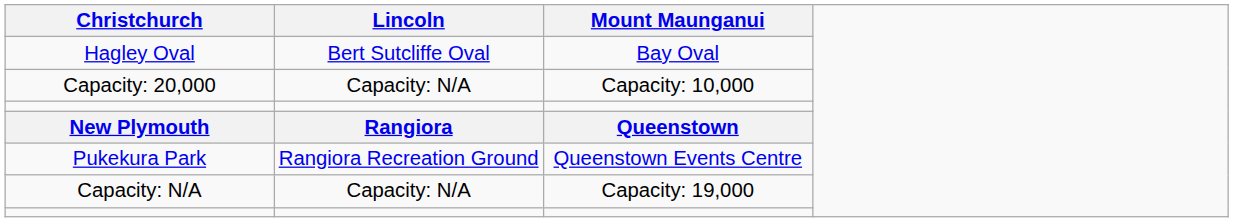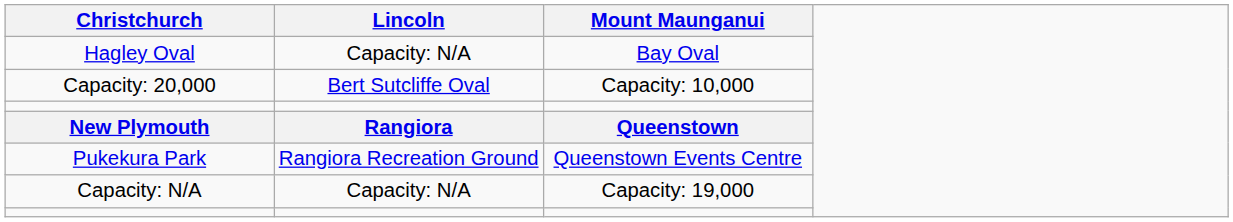 <table class="wikitable" style="text-align:center; margin:0 auto; clear:both">
 <tr>
 <th style="width:22%"><a href='#'>Christchurch</a></th>
 <th style="width:22%"><a href='#'>Lincoln</a></th>
 <th style="width:22%"><a href='#'>Mount Maunganui</a></th>
 <td rowspan="8" style="width:34%"><br></td>
 </tr>
 <tr>
 <td><a href='#'>Hagley Oval</a></td>
-<td><a href='#'>Bert Sutcliffe Oval</a></td>
+<td>Capacity: N/A</td>
 <td><a href='#'>Bay Oval</a></td>
 </tr>
 <tr>
 <td>Capacity: 20,000</td>
-<td>Capacity: N/A</td>
+<td><a href='#'>Bert Sutcliffe Oval</a></td>
 <td>Capacity: 10,000</td>
 </tr>
 <tr>
 <td></td>
 <td></td>
 <td></td>
 </tr>
 <tr>
 <th><a href='#'>New Plymouth</a></th>
 <th><a href='#'>Rangiora</a></th>
 <th><a href='#'>Queenstown</a></th>
 </tr>
 <tr>
 <td><a href='#'>Pukekura Park</a></td>
 <td><a href='#'>Rangiora Recreation Ground</a></td>
 <td><a href='#'>Queenstown Events Centre</a></td>
 </tr>
 <tr>
 <td>Capacity: N/A</td>
 <td>Capacity: N/A</td>
 <td>Capacity: 19,000</td>
 </tr>
 <tr>
 <td></td>
 <td></td>
 <td></td>
 </tr>
 </table>
